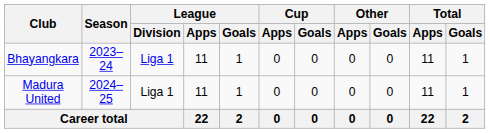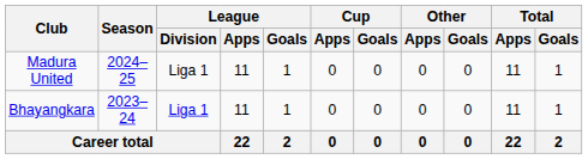 <table class="wikitable" style="text-align: center">
 <tr>
 <th rowspan="2">Club</th>
 <th rowspan="2">Season</th>
 <th colspan="3">League</th>
 <th colspan="2">Cup</th>
 <th colspan="2">Other</th>
 <th colspan="2">Total</th>
 </tr>
 <tr>
 <th>Division</th>
 <th>Apps</th>
 <th>Goals</th>
 <th>Apps</th>
 <th>Goals</th>
 <th>Apps</th>
 <th>Goals</th>
 <th>Apps</th>
 <th>Goals</th>
 </tr>
 <tr>
-<td rowspan="1"><a href='#'>Bhayangkara</a></td>
-<td><a href='#'>2023–24</a></td>
-<td rowspan="1" valign="center"><a href='#'>Liga 1</a></td>
+<td rowspan="1"><a href='#'>Madura United</a></td>
+<td><a href='#'>2024–25</a></td>
+<td rowspan="1" valign="center">Liga 1</td>
 <td>11</td>
 <td>1</td>
 <td>0</td>
 <td>0</td>
 <td>0</td>
 <td>0</td>
 <td>11</td>
 <td>1</td>
 </tr>
 <tr>
-<td rowspan="1"><a href='#'>Madura United</a></td>
-<td><a href='#'>2024–25</a></td>
-<td rowspan="1" valign="center">Liga 1</td>
+<td rowspan="1"><a href='#'>Bhayangkara</a></td>
+<td><a href='#'>2023–24</a></td>
+<td rowspan="1" valign="center"><a href='#'>Liga 1</a></td>
 <td>11</td>
 <td>1</td>
 <td>0</td>
 <td>0</td>
 <td>0</td>
 <td>0</td>
 <td>11</td>
 <td>1</td>
 </tr>
 <tr>
 <th colspan=3>Career total</th>
 <th>22</th>
 <th>2</th>
 <th>0</th>
 <th>0</th>
 <th>0</th>
 <th>0</th>
 <th>22</th>
 <th>2</th>
 </tr>
 </table>
